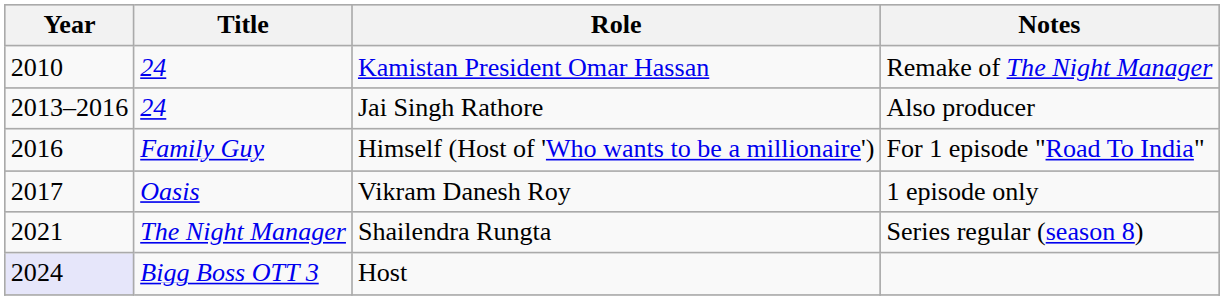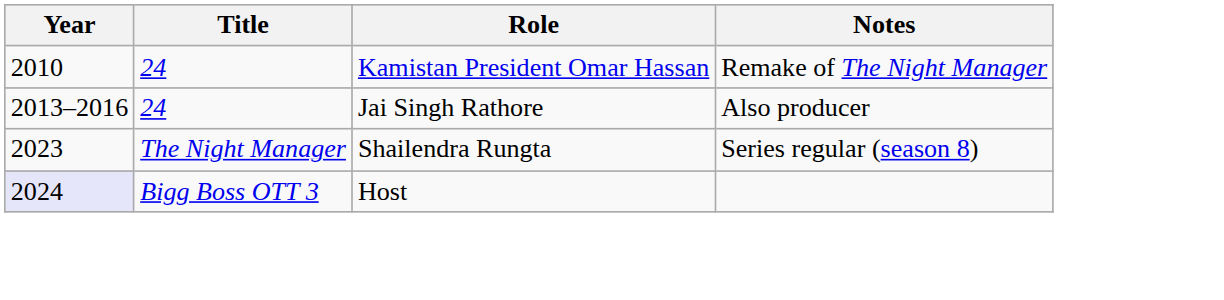 <table class="wikitable sortable">
 <tr>
 <th scope="col">Year</th>
 <th scope="col">Title</th>
 <th scope="col">Role</th>
 <th class="unsortable" scope="col">Notes</th>
 </tr>
 <tr>
 <td>2010</td>
 <td><em><a href='#'>24</a></em></td>
 <td><a href='#'>Kamistan President Omar Hassan</a></td>
 <td>Remake of <em><a href='#'>The Night Manager</a></em></td>
 </tr>
 <tr>
 <td>2013–2016</td>
 <td><em><a href='#'>24</a></em></td>
 <td>Jai Singh Rathore</td>
 <td>Also producer</td>
 </tr>
 <tr>
-<td>2016</td>
-<td><em><a href='#'>Family Guy</a></em></td>
-<td>Himself (Host of '<a href='#'>Who wants to be a millionaire</a>')</td>
-<td>For 1 episode "<a href='#'>Road To India</a>"</td>
-</tr>
-<tr>
-<td>2017</td>
-<td><em><a href='#'>Oasis</a></em></td>
-<td>Vikram Danesh Roy</td>
-<td>1 episode only</td>
-</tr>
-<tr>
-<td>2021</td>
+<td>2023</td>
 <td><em><a href='#'>The Night Manager</a></em></td>
 <td>Shailendra Rungta</td>
 <td>Series regular (<a href='#'>season 8</a>)</td>
 </tr>
 <tr>
 <td style="background: lavender;">2024</td>
 <td><a href='#'><em>Bigg Boss OTT 3</em></a></td>
 <td>Host</td>
 <td></td>
 </tr>
 </table>
